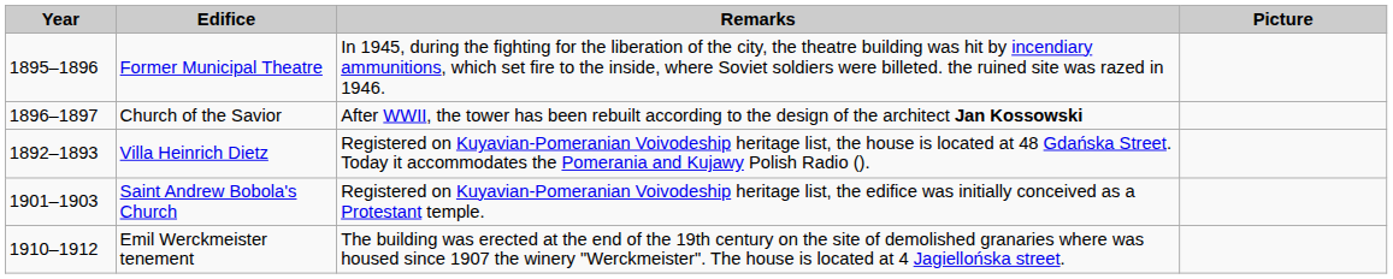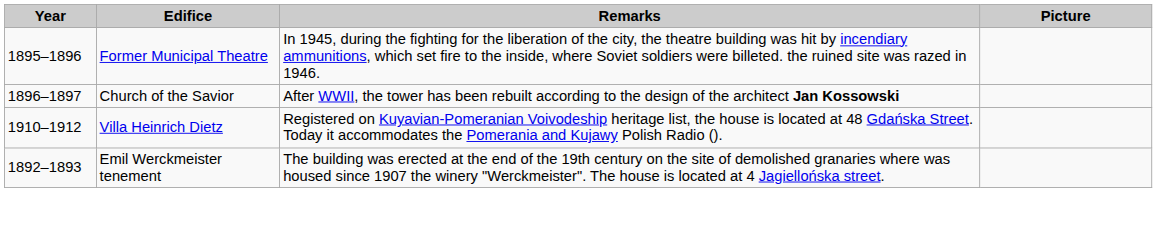 <table class="wikitable" width="">
 <tr align="center" bgcolor="#CCCCCC">
 <td width=8%><strong>Year</strong></td>
 <td width=16%><strong>Edifice</strong></td>
 <td width=61%><strong>Remarks</strong></td>
 <td width=15%><strong>Picture</strong></td>
 </tr>
 <tr ----bgcolor="#EFEFEF">
 <td>1895–1896</td>
 <td><a href='#'>Former Municipal Theatre</a></td>
 <td>In 1945, during the fighting for the liberation of the city, the theatre building was hit by <a href='#'>incendiary ammunitions</a>, which set fire to the inside, where Soviet soldiers were billeted. the ruined site was razed in 1946.</td>
 <td></td>
 </tr>
 <tr ---->
 <td>1896–1897</td>
 <td>Church of the Savior</td>
 <td>After <a href='#'>WWII</a>, the tower has been rebuilt according to the design of the architect <strong>Jan Kossowski</strong></td>
 <td></td>
 </tr>
 <tr ----bgcolor="#EFEFEF">
-<td>1892–1893</td>
+<td>1910–1912</td>
 <td><a href='#'>Villa Heinrich Dietz</a></td>
 <td>Registered on <a href='#'>Kuyavian-Pomeranian Voivodeship</a> heritage list, the house is located at 48 <a href='#'>Gdańska Street</a>. Today it accommodates the <a href='#'>Pomerania and Kujawy</a> Polish Radio ().</td>
 <td></td>
 </tr>
-<tr ---->
-<td>1901–1903</td>
-<td><a href='#'>Saint Andrew Bobola's Church</a></td>
-<td>Registered on <a href='#'>Kuyavian-Pomeranian Voivodeship</a> heritage list, the edifice was initially conceived as a <a href='#'>Protestant</a> temple.</td>
-<td></td>
-</tr>
 <tr ----bgcolor="#EFEFEF">
-<td>1910–1912</td>
+<td>1892–1893</td>
 <td>Emil Werckmeister tenement</td>
 <td>The building was erected at the end of the 19th century on the site of demolished granaries where was housed since 1907 the winery "Werckmeister". The house is located at 4 <a href='#'>Jagiellońska street</a>.</td>
 <td></td>
 </tr>
 </table>
